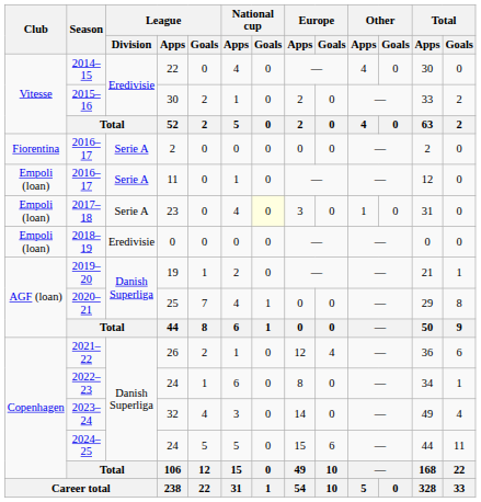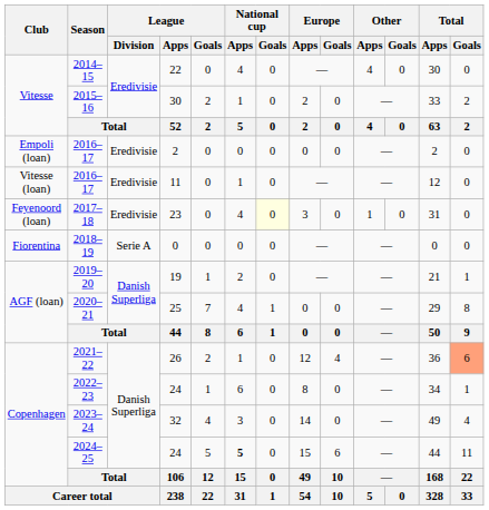 <table class="wikitable" style="text-align:center">
 <tr>
 <th rowspan="2">Club</th>
 <th rowspan="2">Season</th>
 <th colspan="3">League</th>
 <th colspan="2">National cup</th>
 <th colspan="2">Europe</th>
 <th colspan="2">Other</th>
 <th colspan="2">Total</th>
 </tr>
 <tr>
 <th>Division</th>
 <th>Apps</th>
 <th>Goals</th>
 <th>Apps</th>
 <th>Goals</th>
 <th>Apps</th>
 <th>Goals</th>
 <th>Apps</th>
 <th>Goals</th>
 <th>Apps</th>
 <th>Goals</th>
 </tr>
 <tr>
 <td rowspan="3"><a href='#'>Vitesse</a></td>
 <td><a href='#'>2014–15</a></td>
 <td rowspan="2"><a href='#'>Eredivisie</a></td>
 <td>22</td>
 <td>0</td>
 <td>4</td>
 <td>0</td>
 <td colspan="2">—</td>
 <td>4</td>
 <td>0</td>
 <td>30</td>
 <td>0</td>
 </tr>
 <tr>
 <td><a href='#'>2015–16</a></td>
 <td>30</td>
 <td>2</td>
 <td>1</td>
 <td>0</td>
 <td>2</td>
 <td>0</td>
 <td colspan="2">—</td>
 <td>33</td>
 <td>2</td>
 </tr>
 <tr>
 <th colspan="2">Total</th>
 <th>52</th>
 <th>2</th>
 <th>5</th>
 <th>0</th>
 <th>2</th>
 <th>0</th>
 <th>4</th>
 <th>0</th>
 <th>63</th>
 <th>2</th>
 </tr>
 <tr>
-<td><a href='#'>Fiorentina</a></td>
+<td><a href='#'>Empoli</a> (loan)</td>
 <td><a href='#'>2016–17</a></td>
-<td><a href='#'>Serie A</a></td>
+<td>Eredivisie</td>
 <td>2</td>
 <td>0</td>
 <td>0</td>
 <td>0</td>
 <td>0</td>
 <td>0</td>
 <td colspan="2">—</td>
 <td>2</td>
 <td>0</td>
 </tr>
 <tr>
-<td><a href='#'>Empoli</a> (loan)</td>
+<td>Vitesse (loan)</td>
 <td><a href='#'>2016–17</a></td>
-<td><a href='#'>Serie A</a></td>
+<td>Eredivisie</td>
 <td>11</td>
 <td>0</td>
 <td>1</td>
 <td>0</td>
 <td colspan="2">—</td>
 <td colspan="2">—</td>
 <td>12</td>
 <td>0</td>
 </tr>
 <tr>
-<td><a href='#'>Empoli</a> (loan)</td>
+<td><a href='#'>Feyenoord</a> (loan)</td>
 <td><a href='#'>2017–18</a></td>
-<td>Serie A</td>
+<td>Eredivisie</td>
 <td>23</td>
 <td>0</td>
 <td>4</td>
 <td style="background: lightyellow;">0</td>
 <td>3</td>
 <td>0</td>
 <td>1</td>
 <td>0</td>
 <td>31</td>
 <td>0</td>
 </tr>
 <tr>
-<td><a href='#'>Empoli</a> (loan)</td>
+<td><a href='#'>Fiorentina</a></td>
 <td><a href='#'>2018–19</a></td>
-<td>Eredivisie</td>
+<td>Serie A</td>
 <td>0</td>
 <td>0</td>
 <td>0</td>
 <td>0</td>
 <td colspan="2">—</td>
 <td colspan="2">—</td>
 <td>0</td>
 <td>0</td>
 </tr>
 <tr>
 <td rowspan="3"><a href='#'>AGF</a> (loan)</td>
 <td><a href='#'>2019–20</a></td>
 <td rowspan="2"><a href='#'>Danish Superliga</a></td>
 <td>19</td>
 <td>1</td>
 <td>2</td>
 <td>0</td>
 <td colspan="2">—</td>
 <td colspan="2">—</td>
 <td>21</td>
 <td>1</td>
 </tr>
 <tr>
 <td><a href='#'>2020–21</a></td>
 <td>25</td>
 <td>7</td>
 <td>4</td>
 <td>1</td>
 <td>0</td>
 <td>0</td>
 <td colspan="2">—</td>
 <td>29</td>
 <td>8</td>
 </tr>
 <tr>
 <th colspan="2">Total</th>
 <th>44</th>
 <th>8</th>
 <th>6</th>
 <th>1</th>
 <th>0</th>
 <th>0</th>
 <th colspan="2">—</th>
 <th>50</th>
 <th>9</th>
 </tr>
 <tr>
 <td rowspan="5"><a href='#'>Copenhagen</a></td>
 <td><a href='#'>2021–22</a></td>
 <td rowspan="4">Danish Superliga</td>
 <td>26</td>
 <td>2</td>
 <td>1</td>
 <td>0</td>
 <td>12</td>
 <td>4</td>
 <td colspan="2">—</td>
 <td>36</td>
-<td>6</td>
+<td style="background: lightsalmon;">6</td>
 </tr>
 <tr>
 <td><a href='#'>2022–23</a></td>
 <td>24</td>
 <td>1</td>
 <td>6</td>
 <td>0</td>
 <td>8</td>
 <td>0</td>
 <td colspan="2">—</td>
 <td>34</td>
 <td>1</td>
 </tr>
 <tr>
 <td><a href='#'>2023–24</a></td>
 <td>32</td>
 <td>4</td>
 <td>3</td>
 <td>0</td>
 <td>14</td>
 <td>0</td>
 <td colspan="2">—</td>
 <td>49</td>
 <td>4</td>
 </tr>
 <tr>
 <td><a href='#'>2024–25</a></td>
 <td>24</td>
 <td>5</td>
-<td>5</td>
+<td><strong>5</strong></td>
 <td>0</td>
 <td>15</td>
 <td>6</td>
 <td colspan="2">—</td>
 <td>44</td>
 <td>11</td>
 </tr>
 <tr>
 <th colspan="2">Total</th>
 <th>106</th>
 <th>12</th>
 <th>15</th>
 <th>0</th>
 <th>49</th>
 <th>10</th>
 <th colspan="2">—</th>
 <th>168</th>
 <th>22</th>
 </tr>
 <tr>
 <th colspan="3">Career total</th>
 <th>238</th>
 <th>22</th>
 <th>31</th>
 <th>1</th>
 <th>54</th>
 <th>10</th>
 <th>5</th>
 <th>0</th>
 <th>328</th>
 <th>33</th>
 </tr>
 </table>
